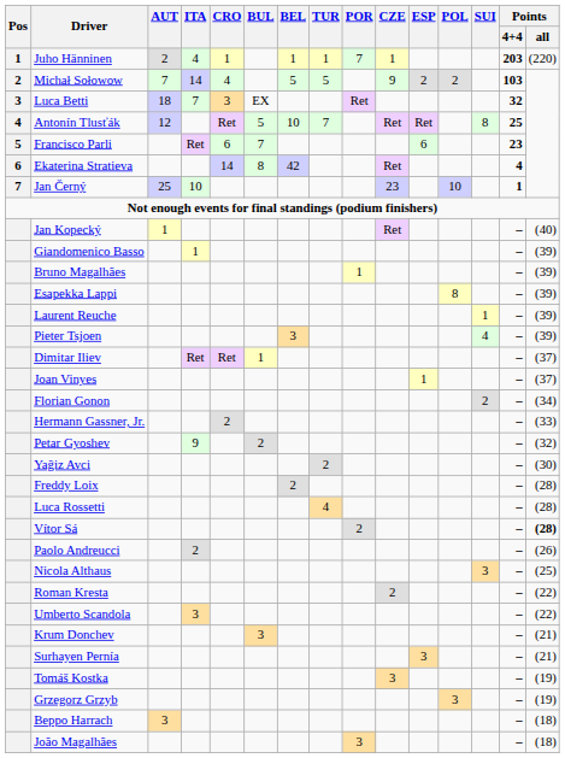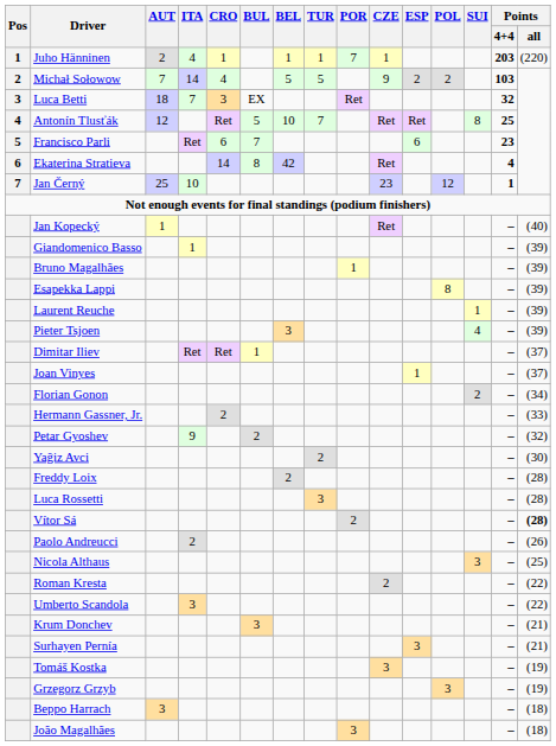 <table class="wikitable" style="font-size: 85%; text-align: center;">
 <tr valign="top">
 <th valign="middle" rowspan=2>Pos</th>
 <th valign="middle" rowspan=2>Driver</th>
 <th rowspan=2><a href='#'>AUT</a><br></th>
 <th rowspan=2><a href='#'>ITA</a><br></th>
 <th rowspan=2><a href='#'>CRO</a><br></th>
 <th rowspan=2><a href='#'>BUL</a><br></th>
 <th rowspan=2><a href='#'>BEL</a><br></th>
 <th rowspan=2><a href='#'>TUR</a><br></th>
 <th rowspan=2><a href='#'>POR</a><br></th>
 <th rowspan=2><a href='#'>CZE</a><br></th>
 <th rowspan=2><a href='#'>ESP</a><br></th>
 <th rowspan=2><a href='#'>POL</a><br></th>
 <th rowspan=2><a href='#'>SUI</a><br></th>
 <th colspan=2>Points</th>
 </tr>
 <tr>
 <th>4+4</th>
 <th>all</th>
 </tr>
 <tr>
 <th>1</th>
 <td align=left> <a href='#'>Juho Hänninen</a></td>
 <td style="background:#dfdfdf;">2</td>
 <td style="background:#dfffdf;">4</td>
 <td style="background:#ffffbf;">1</td>
 <td></td>
 <td style="background:#ffffbf;">1</td>
 <td style="background:#ffffbf;">1</td>
 <td style="background:#dfffdf;">7</td>
 <td style="background:#ffffbf;">1</td>
 <td></td>
 <td></td>
 <td></td>
 <td align=right><strong>203</strong></td>
 <td align=right>(220)</td>
 </tr>
 <tr>
 <th>2</th>
 <td align=left> <a href='#'>Michał Sołowow</a></td>
 <td style="background:#dfffdf;">7</td>
 <td style="background:#cfcfff;">14</td>
 <td style="background:#dfffdf;">4</td>
 <td></td>
 <td style="background:#dfffdf;">5</td>
 <td style="background:#dfffdf;">5</td>
 <td></td>
 <td style="background:#dfffdf;">9</td>
 <td style="background:#dfdfdf;">2</td>
 <td style="background:#dfdfdf;">2</td>
 <td></td>
 <td align=right><strong>103</strong></td>
 </tr>
 <tr>
 <th>3</th>
 <td align=left> <a href='#'>Luca Betti</a></td>
 <td style="background:#cfcfff;">18</td>
 <td style="background:#dfffdf;">7</td>
 <td style="background:#ffdf9f;">3</td>
 <td>EX</td>
 <td></td>
 <td></td>
 <td style="background:#efcfff;">Ret</td>
 <td></td>
 <td></td>
 <td></td>
 <td></td>
 <td align=right><strong>32</strong></td>
 </tr>
 <tr>
 <th>4</th>
 <td align=left> <a href='#'>Antonín Tlusťák</a></td>
 <td style="background:#cfcfff;">12</td>
 <td></td>
 <td style="background:#efcfff;">Ret</td>
 <td style="background:#dfffdf;">5</td>
 <td style="background:#dfffdf;">10</td>
 <td style="background:#dfffdf;">7</td>
 <td></td>
 <td style="background:#efcfff;">Ret</td>
 <td style="background:#efcfff;">Ret</td>
 <td></td>
 <td style="background:#dfffdf;">8</td>
 <td align=right><strong>25</strong></td>
 </tr>
 <tr>
 <th>5</th>
 <td align=left> <a href='#'>Francisco Parli</a></td>
 <td></td>
 <td style="background:#efcfff;">Ret</td>
 <td style="background:#dfffdf;">6</td>
 <td style="background:#dfffdf;">7</td>
 <td></td>
 <td></td>
 <td></td>
 <td></td>
 <td style="background:#dfffdf;">6</td>
 <td></td>
 <td></td>
 <td align=right><strong>23</strong></td>
 </tr>
 <tr>
 <th>6</th>
 <td align=left> <a href='#'>Ekaterina Stratieva</a></td>
 <td></td>
 <td></td>
 <td style="background:#cfcfff;">14</td>
 <td style="background:#dfffdf;">8</td>
 <td style="background:#cfcfff;">42</td>
 <td></td>
 <td></td>
 <td style="background:#efcfff;">Ret</td>
 <td></td>
 <td></td>
 <td></td>
 <td align=right><strong>4</strong></td>
 </tr>
 <tr>
 <th>7</th>
 <td align=left> <a href='#'>Jan Černý</a></td>
 <td style="background:#cfcfff;">25</td>
 <td style="background:#dfffdf;">10</td>
 <td></td>
 <td></td>
 <td></td>
 <td></td>
 <td></td>
 <td style="background:#cfcfff;">23</td>
 <td></td>
-<td style="background:#cfcfff;">10</td>
+<td style="background:#cfcfff;">12</td>
 <td></td>
 <td align=right><strong>1</strong></td>
 </tr>
 <tr>
 <td colspan=16><strong>Not enough events for final standings (podium finishers)</strong></td>
 </tr>
 <tr>
 <th></th>
 <td align=left> <a href='#'>Jan Kopecký</a></td>
 <td style="background:#ffffbf;">1</td>
 <td></td>
 <td></td>
 <td></td>
 <td></td>
 <td></td>
 <td></td>
 <td style="background:#efcfff;">Ret</td>
 <td></td>
 <td></td>
 <td></td>
 <td align=right><strong>–</strong></td>
 <td align=right>(40)</td>
 </tr>
 <tr>
 <th></th>
 <td align=left> <a href='#'>Giandomenico Basso</a></td>
 <td></td>
 <td style="background:#ffffbf;">1</td>
 <td></td>
 <td></td>
 <td></td>
 <td></td>
 <td></td>
 <td></td>
 <td></td>
 <td></td>
 <td></td>
 <td align=right><strong>–</strong></td>
 <td align=right>(39)</td>
 </tr>
 <tr>
 <th></th>
 <td align=left> <a href='#'>Bruno Magalhães</a></td>
 <td></td>
 <td></td>
 <td></td>
 <td></td>
 <td></td>
 <td></td>
 <td style="background:#ffffbf;">1</td>
 <td></td>
 <td></td>
 <td></td>
 <td></td>
 <td align=right><strong>–</strong></td>
 <td align=right>(39)</td>
 </tr>
 <tr>
 <th></th>
 <td align=left> <a href='#'>Esapekka Lappi</a></td>
 <td></td>
 <td></td>
 <td></td>
 <td></td>
 <td></td>
 <td></td>
 <td></td>
 <td></td>
 <td></td>
 <td style="background:#ffffbf;">8</td>
 <td></td>
 <td align=right><strong>–</strong></td>
 <td align=right>(39)</td>
 </tr>
 <tr>
 <th></th>
 <td align=left> <a href='#'>Laurent Reuche</a></td>
 <td></td>
 <td></td>
 <td></td>
 <td></td>
 <td></td>
 <td></td>
 <td></td>
 <td></td>
 <td></td>
 <td></td>
 <td style="background:#ffffbf;">1</td>
 <td align=right><strong>–</strong></td>
 <td align=right>(39)</td>
 </tr>
 <tr>
 <th></th>
 <td align=left> <a href='#'>Pieter Tsjoen</a></td>
 <td></td>
 <td></td>
 <td></td>
 <td></td>
 <td style="background:#ffdf9f;">3</td>
 <td></td>
 <td></td>
 <td></td>
 <td></td>
 <td></td>
 <td style="background:#dfffdf;">4</td>
 <td align=right><strong>–</strong></td>
 <td align=right>(39)</td>
 </tr>
 <tr>
 <th></th>
 <td align=left> <a href='#'>Dimitar Iliev</a></td>
 <td></td>
 <td style="background:#efcfff;">Ret</td>
 <td style="background:#efcfff;">Ret</td>
 <td style="background:#ffffbf;">1</td>
 <td></td>
 <td></td>
 <td></td>
 <td></td>
 <td></td>
 <td></td>
 <td></td>
 <td align=right><strong>–</strong></td>
 <td align=right>(37)</td>
 </tr>
 <tr>
 <th></th>
 <td align=left> <a href='#'>Joan Vinyes</a></td>
 <td></td>
 <td></td>
 <td></td>
 <td></td>
 <td></td>
 <td></td>
 <td></td>
 <td></td>
 <td style="background:#ffffbf;">1</td>
 <td></td>
 <td></td>
 <td align=right><strong>–</strong></td>
 <td align=right>(37)</td>
 </tr>
 <tr>
 <th></th>
 <td align=left> <a href='#'>Florian Gonon</a></td>
 <td></td>
 <td></td>
 <td></td>
 <td></td>
 <td></td>
 <td></td>
 <td></td>
 <td></td>
 <td></td>
 <td></td>
 <td style="background:#dfdfdf;">2</td>
 <td align=right><strong>–</strong></td>
 <td align=right>(34)</td>
 </tr>
 <tr>
 <th></th>
 <td align=left> <a href='#'>Hermann Gassner, Jr.</a></td>
 <td></td>
 <td></td>
 <td style="background:#dfdfdf;">2</td>
 <td></td>
 <td></td>
 <td></td>
 <td></td>
 <td></td>
 <td></td>
 <td></td>
 <td></td>
 <td align=right><strong>–</strong></td>
 <td align=right>(33)</td>
 </tr>
 <tr>
 <th></th>
 <td align=left> <a href='#'>Petar Gyoshev</a></td>
 <td></td>
 <td style="background:#dfffdf;">9</td>
 <td></td>
 <td style="background:#dfdfdf;">2</td>
 <td></td>
 <td></td>
 <td></td>
 <td></td>
 <td></td>
 <td></td>
 <td></td>
 <td align=right><strong>–</strong></td>
 <td align=right>(32)</td>
 </tr>
 <tr>
 <th></th>
 <td align=left> <a href='#'>Yağiz Avci</a></td>
 <td></td>
 <td></td>
 <td></td>
 <td></td>
 <td></td>
 <td style="background:#dfdfdf;">2</td>
 <td></td>
 <td></td>
 <td></td>
 <td></td>
 <td></td>
 <td align=right><strong>–</strong></td>
 <td align=right>(30)</td>
 </tr>
 <tr>
 <th></th>
 <td align=left> <a href='#'>Freddy Loix</a></td>
 <td></td>
 <td></td>
 <td></td>
 <td></td>
 <td style="background:#dfdfdf;">2</td>
 <td></td>
 <td></td>
 <td></td>
 <td></td>
 <td></td>
 <td></td>
 <td align=right><strong>–</strong></td>
 <td align=right>(28)</td>
 </tr>
 <tr>
 <th></th>
 <td align=left> <a href='#'>Luca Rossetti</a></td>
 <td></td>
 <td></td>
 <td></td>
 <td></td>
 <td></td>
-<td style="background:#ffdf9f;">4</td>
+<td style="background:#ffdf9f;">3</td>
 <td></td>
 <td></td>
 <td></td>
 <td></td>
 <td></td>
 <td align=right><strong>–</strong></td>
 <td align=right>(28)</td>
 </tr>
 <tr>
 <th></th>
 <td align=left> <a href='#'>Vítor Sá</a></td>
 <td></td>
 <td></td>
 <td></td>
 <td></td>
 <td></td>
 <td></td>
 <td style="background:#dfdfdf;">2</td>
 <td></td>
 <td></td>
 <td></td>
 <td></td>
 <td align=right><strong>–</strong></td>
 <td align=right><strong>(28)</strong></td>
 </tr>
 <tr>
 <th></th>
 <td align=left> <a href='#'>Paolo Andreucci</a></td>
 <td></td>
 <td style="background:#dfdfdf;">2</td>
 <td></td>
 <td></td>
 <td></td>
 <td></td>
 <td></td>
 <td></td>
 <td></td>
 <td></td>
 <td></td>
 <td align=right><strong>–</strong></td>
 <td align=right>(26)</td>
 </tr>
 <tr>
 <th></th>
 <td align=left> <a href='#'>Nicola Althaus</a></td>
 <td></td>
 <td></td>
 <td></td>
 <td></td>
 <td></td>
 <td></td>
 <td></td>
 <td></td>
 <td></td>
 <td></td>
 <td style="background:#ffdf9f;">3</td>
 <td align=right><strong>–</strong></td>
 <td align=right>(25)</td>
 </tr>
 <tr>
 <th></th>
 <td align=left> <a href='#'>Roman Kresta</a></td>
 <td></td>
 <td></td>
 <td></td>
 <td></td>
 <td></td>
 <td></td>
 <td></td>
 <td style="background:#dfdfdf;">2</td>
 <td></td>
 <td></td>
 <td></td>
 <td align=right><strong>–</strong></td>
 <td align=right>(22)</td>
 </tr>
 <tr>
 <th></th>
 <td align=left> <a href='#'>Umberto Scandola</a></td>
 <td></td>
 <td style="background:#ffdf9f;">3</td>
 <td></td>
 <td></td>
 <td></td>
 <td></td>
 <td></td>
 <td></td>
 <td></td>
 <td></td>
 <td></td>
 <td align=right><strong>–</strong></td>
 <td align=right>(22)</td>
 </tr>
 <tr>
 <th></th>
 <td align=left> <a href='#'>Krum Donchev</a></td>
 <td></td>
 <td></td>
 <td></td>
 <td style="background:#ffdf9f;">3</td>
 <td></td>
 <td></td>
 <td></td>
 <td></td>
 <td></td>
 <td></td>
 <td></td>
 <td align=right><strong>–</strong></td>
 <td align=right>(21)</td>
 </tr>
 <tr>
 <th></th>
 <td align=left> <a href='#'>Surhayen Pernía</a></td>
 <td></td>
 <td></td>
 <td></td>
 <td></td>
 <td></td>
 <td></td>
 <td></td>
 <td></td>
 <td style="background:#ffdf9f;">3</td>
 <td></td>
 <td></td>
 <td align=right><strong>–</strong></td>
 <td align=right>(21)</td>
 </tr>
 <tr>
 <th></th>
 <td align=left> <a href='#'>Tomáš Kostka</a></td>
 <td></td>
 <td></td>
 <td></td>
 <td></td>
 <td></td>
 <td></td>
 <td></td>
 <td style="background:#ffdf9f;">3</td>
 <td></td>
 <td></td>
 <td></td>
 <td align=right><strong>–</strong></td>
 <td align=right>(19)</td>
 </tr>
 <tr>
 <th></th>
 <td align=left> <a href='#'>Grzegorz Grzyb</a></td>
 <td></td>
 <td></td>
 <td></td>
 <td></td>
 <td></td>
 <td></td>
 <td></td>
 <td></td>
 <td></td>
 <td style="background:#ffdf9f;">3</td>
 <td></td>
 <td align=right><strong>–</strong></td>
 <td align=right>(19)</td>
 </tr>
 <tr>
 <th></th>
 <td align=left> <a href='#'>Beppo Harrach</a></td>
 <td style="background:#ffdf9f;">3</td>
 <td></td>
 <td></td>
 <td></td>
 <td></td>
 <td></td>
 <td></td>
 <td></td>
 <td></td>
 <td></td>
 <td></td>
 <td align=right><strong>–</strong></td>
 <td align=right>(18)</td>
 </tr>
 <tr>
 <th></th>
 <td align=left> <a href='#'>João Magalhães</a></td>
 <td></td>
 <td></td>
 <td></td>
 <td></td>
 <td></td>
 <td></td>
 <td style="background:#ffdf9f;">3</td>
 <td></td>
 <td></td>
 <td></td>
 <td></td>
 <td align=right><strong>–</strong></td>
 <td align=right>(18)</td>
 </tr>
 </table>
